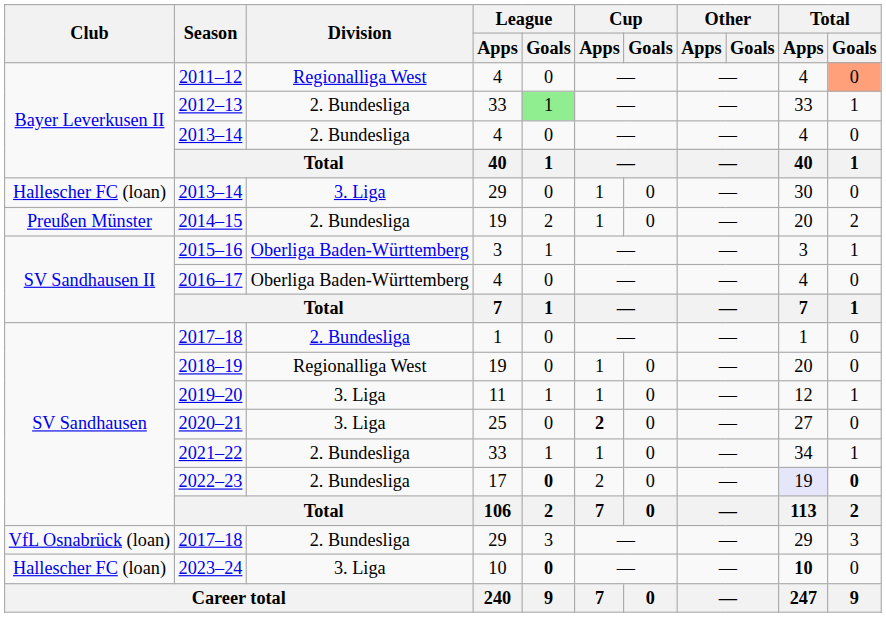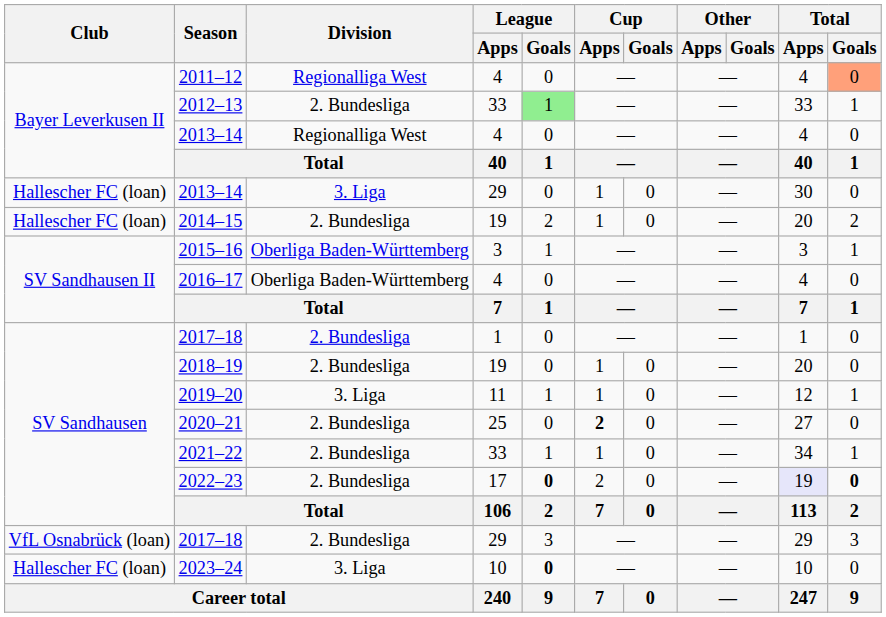 <table class="wikitable" style="text-align:center">
 <tr>
 <th rowspan="2">Club</th>
 <th rowspan="2">Season</th>
 <th rowspan="2">Division</th>
 <th colspan="2">League</th>
 <th colspan="2">Cup</th>
 <th colspan="2">Other</th>
 <th colspan="2">Total</th>
 </tr>
 <tr>
 <th>Apps</th>
 <th>Goals</th>
 <th>Apps</th>
 <th>Goals</th>
 <th>Apps</th>
 <th>Goals</th>
 <th>Apps</th>
 <th>Goals</th>
 </tr>
 <tr>
 <td rowspan="4"><a href='#'>Bayer Leverkusen II</a></td>
 <td><a href='#'>2011–12</a></td>
 <td><a href='#'>Regionalliga West</a></td>
 <td>4</td>
 <td>0</td>
 <td colspan="2">—</td>
 <td colspan="2">—</td>
 <td>4</td>
 <td style="background: lightsalmon;">0</td>
 </tr>
 <tr>
 <td><a href='#'>2012–13</a></td>
 <td>2. Bundesliga</td>
 <td>33</td>
 <td style="background: lightgreen;">1</td>
 <td colspan="2">—</td>
 <td colspan="2">—</td>
 <td>33</td>
 <td>1</td>
 </tr>
 <tr>
 <td><a href='#'>2013–14</a></td>
-<td>2. Bundesliga</td>
+<td>Regionalliga West</td>
 <td>4</td>
 <td>0</td>
 <td colspan="2">—</td>
 <td colspan="2">—</td>
 <td>4</td>
 <td>0</td>
 </tr>
 <tr>
 <th colspan="2">Total</th>
 <th>40</th>
 <th>1</th>
 <th colspan="2">—</th>
 <th colspan="2">—</th>
 <th>40</th>
 <th>1</th>
 </tr>
 <tr>
 <td><a href='#'>Hallescher FC</a> (loan)</td>
 <td><a href='#'>2013–14</a></td>
 <td><a href='#'>3. Liga</a></td>
 <td>29</td>
 <td>0</td>
 <td>1</td>
 <td>0</td>
 <td colspan="2">—</td>
 <td>30</td>
 <td>0</td>
 </tr>
 <tr>
-<td><a href='#'>Preußen Münster</a></td>
+<td><a href='#'>Hallescher FC</a> (loan)</td>
 <td><a href='#'>2014–15</a></td>
 <td>2. Bundesliga</td>
 <td>19</td>
 <td>2</td>
 <td>1</td>
 <td>0</td>
 <td colspan="2">—</td>
 <td>20</td>
 <td>2</td>
 </tr>
 <tr>
 <td rowspan=3><a href='#'>SV Sandhausen II</a></td>
 <td><a href='#'>2015–16</a></td>
 <td><a href='#'>Oberliga Baden-Württemberg</a></td>
 <td>3</td>
 <td>1</td>
 <td colspan="2">—</td>
 <td colspan="2">—</td>
 <td>3</td>
 <td>1</td>
 </tr>
 <tr>
 <td><a href='#'>2016–17</a></td>
 <td>Oberliga Baden-Württemberg</td>
 <td>4</td>
 <td>0</td>
 <td colspan="2">—</td>
 <td colspan="2">—</td>
 <td>4</td>
 <td>0</td>
 </tr>
 <tr>
 <th colspan="2">Total</th>
 <th>7</th>
 <th>1</th>
 <th colspan="2">—</th>
 <th colspan="2">—</th>
 <th>7</th>
 <th>1</th>
 </tr>
 <tr>
 <td rowspan="7"><a href='#'>SV Sandhausen</a></td>
 <td><a href='#'>2017–18</a></td>
 <td><a href='#'>2. Bundesliga</a></td>
 <td>1</td>
 <td>0</td>
 <td colspan="2">—</td>
 <td colspan="2">—</td>
 <td>1</td>
 <td>0</td>
 </tr>
 <tr>
 <td><a href='#'>2018–19</a></td>
-<td>Regionalliga West</td>
+<td>2. Bundesliga</td>
 <td>19</td>
 <td>0</td>
 <td>1</td>
 <td>0</td>
 <td colspan="2">—</td>
 <td>20</td>
 <td>0</td>
 </tr>
 <tr>
 <td><a href='#'>2019–20</a></td>
 <td>3. Liga</td>
 <td>11</td>
 <td>1</td>
 <td>1</td>
 <td>0</td>
 <td colspan="2">—</td>
 <td>12</td>
 <td>1</td>
 </tr>
 <tr>
 <td><a href='#'>2020–21</a></td>
-<td>3. Liga</td>
+<td>2. Bundesliga</td>
 <td>25</td>
 <td>0</td>
 <td><strong>2</strong></td>
 <td>0</td>
 <td colspan="2">—</td>
 <td>27</td>
 <td>0</td>
 </tr>
 <tr>
 <td><a href='#'>2021–22</a></td>
 <td>2. Bundesliga</td>
 <td>33</td>
 <td>1</td>
 <td>1</td>
 <td>0</td>
 <td colspan="2">—</td>
 <td>34</td>
 <td>1</td>
 </tr>
 <tr>
 <td><a href='#'>2022–23</a></td>
 <td>2. Bundesliga</td>
 <td>17</td>
 <td><strong>0</strong></td>
 <td>2</td>
 <td>0</td>
 <td colspan="2">—</td>
 <td style="background: lavender;">19</td>
 <td><strong>0</strong></td>
 </tr>
 <tr>
 <th colspan="2">Total</th>
 <th>106</th>
 <th>2</th>
 <th>7</th>
 <th>0</th>
 <th colspan="2">—</th>
 <th>113</th>
 <th>2</th>
 </tr>
 <tr>
 <td><a href='#'>VfL Osnabrück</a> (loan)</td>
 <td><a href='#'>2017–18</a></td>
 <td>2. Bundesliga</td>
 <td>29</td>
 <td>3</td>
 <td colspan="2">—</td>
 <td colspan="2">—</td>
 <td>29</td>
 <td>3</td>
 </tr>
 <tr>
 <td><a href='#'>Hallescher FC</a> (loan)</td>
 <td><a href='#'>2023–24</a></td>
 <td>3. Liga</td>
 <td>10</td>
 <td><strong>0</strong></td>
 <td colspan="2">—</td>
 <td colspan="2">—</td>
-<td><strong>10</strong></td>
+<td>10</td>
 <td>0</td>
 </tr>
 <tr>
 <th colspan="3">Career total</th>
 <th>240</th>
 <th>9</th>
 <th>7</th>
 <th>0</th>
 <th colspan="2">—</th>
 <th>247</th>
 <th>9</th>
 </tr>
 </table>
